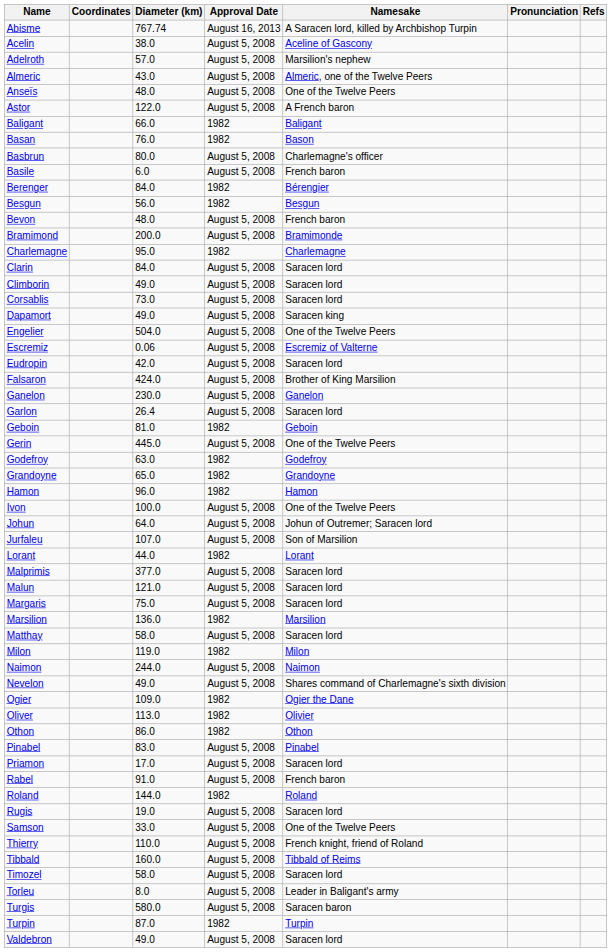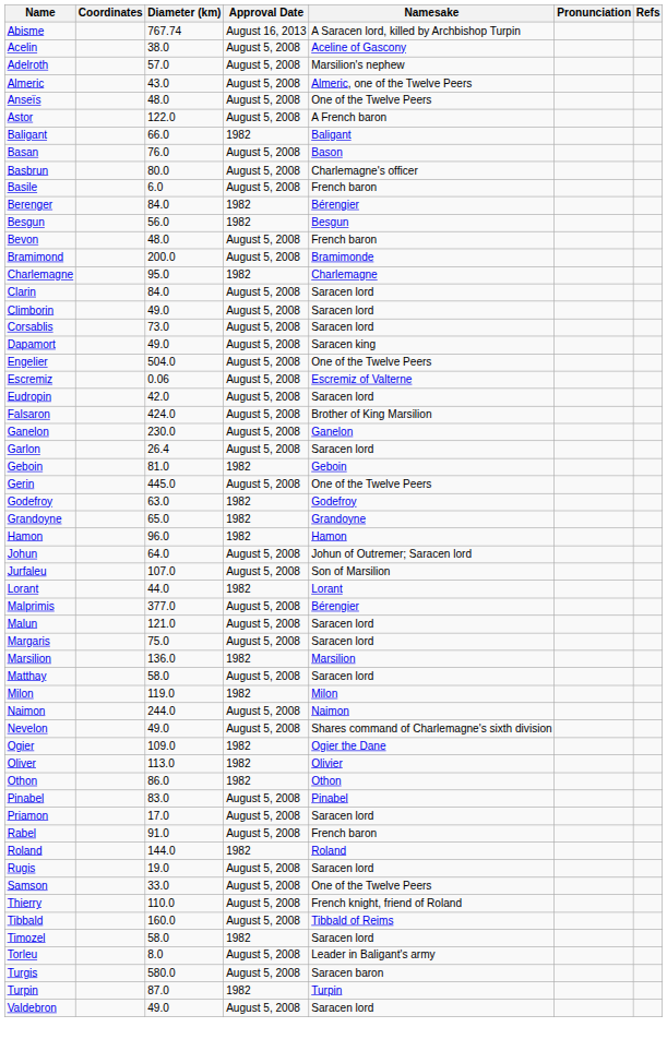 <table class="wikitable">
 <tr>
 <th>Name</th>
 <th>Coordinates</th>
 <th>Diameter (km)</th>
 <th>Approval Date</th>
 <th>Namesake</th>
 <th>Pronunciation</th>
 <th>Refs</th>
 </tr>
 <tr>
 <td><a href='#'>Abisme</a></td>
 <td></td>
 <td>767.74</td>
 <td>August 16, 2013</td>
 <td>A Saracen lord, killed by Archbishop Turpin</td>
 <td></td>
 <td></td>
 </tr>
 <tr>
 <td><a href='#'>Acelin</a></td>
 <td></td>
 <td>38.0</td>
 <td>August 5, 2008</td>
 <td><a href='#'>Aceline of Gascony</a></td>
 <td></td>
 <td></td>
 </tr>
 <tr>
 <td><a href='#'>Adelroth</a></td>
 <td></td>
 <td>57.0</td>
 <td>August 5, 2008</td>
 <td>Marsilion's nephew</td>
 <td></td>
 <td></td>
 </tr>
 <tr>
 <td><a href='#'>Almeric</a></td>
 <td></td>
 <td>43.0</td>
 <td>August 5, 2008</td>
 <td><a href='#'>Almeric</a>, one of the Twelve Peers</td>
 <td></td>
 <td></td>
 </tr>
 <tr>
 <td><a href='#'>Anseïs</a></td>
 <td></td>
 <td>48.0</td>
 <td>August 5, 2008</td>
 <td>One of the Twelve Peers</td>
 <td></td>
 <td></td>
 </tr>
 <tr>
 <td><a href='#'>Astor</a></td>
 <td></td>
 <td>122.0</td>
 <td>August 5, 2008</td>
 <td>A French baron</td>
 <td></td>
 <td></td>
 </tr>
 <tr>
 <td><a href='#'>Baligant</a></td>
 <td></td>
 <td>66.0</td>
 <td>1982</td>
 <td><a href='#'>Baligant</a></td>
 <td></td>
 <td></td>
 </tr>
 <tr>
 <td><a href='#'>Basan</a></td>
 <td></td>
 <td>76.0</td>
-<td>1982</td>
+<td>August 5, 2008</td>
 <td><a href='#'>Bason</a></td>
 <td></td>
 <td></td>
 </tr>
 <tr>
 <td><a href='#'>Basbrun</a></td>
 <td></td>
 <td>80.0</td>
 <td>August 5, 2008</td>
 <td>Charlemagne's officer</td>
 <td></td>
 <td></td>
 </tr>
 <tr>
 <td><a href='#'>Basile</a></td>
 <td></td>
 <td>6.0</td>
 <td>August 5, 2008</td>
 <td>French baron</td>
 <td></td>
 <td></td>
 </tr>
 <tr>
 <td><a href='#'>Berenger</a></td>
 <td></td>
 <td>84.0</td>
 <td>1982</td>
 <td><a href='#'>Bérengier</a></td>
 <td></td>
 <td></td>
 </tr>
 <tr>
 <td><a href='#'>Besgun</a></td>
 <td></td>
 <td>56.0</td>
 <td>1982</td>
 <td><a href='#'>Besgun</a></td>
 <td></td>
 <td></td>
 </tr>
 <tr>
 <td><a href='#'>Bevon</a></td>
 <td></td>
 <td>48.0</td>
 <td>August 5, 2008</td>
 <td>French baron</td>
 <td></td>
 <td></td>
 </tr>
 <tr>
 <td><a href='#'>Bramimond</a></td>
 <td></td>
 <td>200.0</td>
 <td>August 5, 2008</td>
 <td><a href='#'>Bramimonde</a></td>
 <td></td>
 <td></td>
 </tr>
 <tr>
 <td><a href='#'>Charlemagne</a></td>
 <td></td>
 <td>95.0</td>
 <td>1982</td>
 <td><a href='#'>Charlemagne</a></td>
 <td></td>
 <td></td>
 </tr>
 <tr>
 <td><a href='#'>Clarin</a></td>
 <td></td>
 <td>84.0</td>
 <td>August 5, 2008</td>
 <td>Saracen lord</td>
 <td></td>
 <td></td>
 </tr>
 <tr>
 <td><a href='#'>Climborin</a></td>
 <td></td>
 <td>49.0</td>
 <td>August 5, 2008</td>
 <td>Saracen lord</td>
 <td></td>
 <td></td>
 </tr>
 <tr>
 <td><a href='#'>Corsablis</a></td>
 <td></td>
 <td>73.0</td>
 <td>August 5, 2008</td>
 <td>Saracen lord</td>
 <td></td>
 <td></td>
 </tr>
 <tr>
 <td><a href='#'>Dapamort</a></td>
 <td></td>
 <td>49.0</td>
 <td>August 5, 2008</td>
 <td>Saracen king</td>
 <td></td>
 <td></td>
 </tr>
 <tr>
 <td><a href='#'>Engelier</a></td>
 <td></td>
 <td>504.0</td>
 <td>August 5, 2008</td>
 <td>One of the Twelve Peers</td>
 <td></td>
 <td></td>
 </tr>
 <tr>
 <td><a href='#'>Escremiz</a></td>
 <td></td>
 <td>0.06</td>
 <td>August 5, 2008</td>
 <td><a href='#'>Escremiz of Valterne</a></td>
 <td></td>
 <td></td>
 </tr>
 <tr>
 <td><a href='#'>Eudropin</a></td>
 <td></td>
 <td>42.0</td>
 <td>August 5, 2008</td>
 <td>Saracen lord</td>
 <td></td>
 <td></td>
 </tr>
 <tr>
 <td><a href='#'>Falsaron</a></td>
 <td></td>
 <td>424.0</td>
 <td>August 5, 2008</td>
 <td>Brother of King Marsilion</td>
 <td></td>
 <td></td>
 </tr>
 <tr>
 <td><a href='#'>Ganelon</a></td>
 <td></td>
 <td>230.0</td>
 <td>August 5, 2008</td>
 <td><a href='#'>Ganelon</a></td>
 <td></td>
 <td></td>
 </tr>
 <tr>
 <td><a href='#'>Garlon</a></td>
 <td></td>
 <td>26.4</td>
 <td>August 5, 2008</td>
 <td>Saracen lord</td>
 <td></td>
 <td></td>
 </tr>
 <tr>
 <td><a href='#'>Geboin</a></td>
 <td></td>
 <td>81.0</td>
 <td>1982</td>
 <td><a href='#'>Geboin</a></td>
 <td></td>
 <td></td>
 </tr>
 <tr>
 <td><a href='#'>Gerin</a></td>
 <td></td>
 <td>445.0</td>
 <td>August 5, 2008</td>
 <td>One of the Twelve Peers</td>
 <td></td>
 <td></td>
 </tr>
 <tr>
 <td><a href='#'>Godefroy</a></td>
 <td></td>
 <td>63.0</td>
 <td>1982</td>
 <td><a href='#'>Godefroy</a></td>
 <td></td>
 <td></td>
 </tr>
 <tr>
 <td><a href='#'>Grandoyne</a></td>
 <td></td>
 <td>65.0</td>
 <td>1982</td>
 <td><a href='#'>Grandoyne</a></td>
 <td></td>
 <td></td>
 </tr>
 <tr>
 <td><a href='#'>Hamon</a></td>
 <td></td>
 <td>96.0</td>
 <td>1982</td>
 <td><a href='#'>Hamon</a></td>
 <td></td>
 <td></td>
 </tr>
 <tr>
-<td><a href='#'>Ivon</a></td>
-<td></td>
-<td>100.0</td>
-<td>August 5, 2008</td>
-<td>One of the Twelve Peers</td>
-<td></td>
-<td></td>
-</tr>
-<tr>
 <td><a href='#'>Johun</a></td>
 <td></td>
 <td>64.0</td>
 <td>August 5, 2008</td>
 <td>Johun of Outremer; Saracen lord</td>
 <td></td>
 <td></td>
 </tr>
 <tr>
 <td><a href='#'>Jurfaleu</a></td>
 <td></td>
 <td>107.0</td>
 <td>August 5, 2008</td>
 <td>Son of Marsilion</td>
 <td></td>
 <td></td>
 </tr>
 <tr>
 <td><a href='#'>Lorant</a></td>
 <td></td>
 <td>44.0</td>
 <td>1982</td>
 <td><a href='#'>Lorant</a></td>
 <td></td>
 <td></td>
 </tr>
 <tr>
 <td><a href='#'>Malprimis</a></td>
 <td></td>
 <td>377.0</td>
 <td>August 5, 2008</td>
-<td>Saracen lord</td>
+<td><a href='#'>Bérengier</a></td>
 <td></td>
 <td></td>
 </tr>
 <tr>
 <td><a href='#'>Malun</a></td>
 <td></td>
 <td>121.0</td>
 <td>August 5, 2008</td>
 <td>Saracen lord</td>
 <td></td>
 <td></td>
 </tr>
 <tr>
 <td><a href='#'>Margaris</a></td>
 <td></td>
 <td>75.0</td>
 <td>August 5, 2008</td>
 <td>Saracen lord</td>
 <td></td>
 <td></td>
 </tr>
 <tr>
 <td><a href='#'>Marsilion</a></td>
 <td></td>
 <td>136.0</td>
 <td>1982</td>
 <td><a href='#'>Marsilion</a></td>
 <td></td>
 <td></td>
 </tr>
 <tr>
 <td><a href='#'>Matthay</a></td>
 <td></td>
 <td>58.0</td>
 <td>August 5, 2008</td>
 <td>Saracen lord</td>
 <td></td>
 <td></td>
 </tr>
 <tr>
 <td><a href='#'>Milon</a></td>
 <td></td>
 <td>119.0</td>
 <td>1982</td>
 <td><a href='#'>Milon</a></td>
 <td></td>
 <td></td>
 </tr>
 <tr>
 <td><a href='#'>Naimon</a></td>
 <td></td>
 <td>244.0</td>
 <td>August 5, 2008</td>
 <td><a href='#'>Naimon</a></td>
 <td></td>
 <td></td>
 </tr>
 <tr>
 <td><a href='#'>Nevelon</a></td>
 <td></td>
 <td>49.0</td>
 <td>August 5, 2008</td>
 <td>Shares command of Charlemagne's sixth division</td>
 <td></td>
 <td></td>
 </tr>
 <tr>
 <td><a href='#'>Ogier</a></td>
 <td></td>
 <td>109.0</td>
 <td>1982</td>
 <td><a href='#'>Ogier the Dane</a></td>
 <td></td>
 <td></td>
 </tr>
 <tr>
 <td><a href='#'>Oliver</a></td>
 <td></td>
 <td>113.0</td>
 <td>1982</td>
 <td><a href='#'>Olivier</a></td>
 <td></td>
 <td></td>
 </tr>
 <tr>
 <td><a href='#'>Othon</a></td>
 <td></td>
 <td>86.0</td>
 <td>1982</td>
 <td><a href='#'>Othon</a></td>
 <td></td>
 <td></td>
 </tr>
 <tr>
 <td><a href='#'>Pinabel</a></td>
 <td></td>
 <td>83.0</td>
 <td>August 5, 2008</td>
 <td><a href='#'>Pinabel</a></td>
 <td></td>
 <td></td>
 </tr>
 <tr>
 <td><a href='#'>Priamon</a></td>
 <td></td>
 <td>17.0</td>
 <td>August 5, 2008</td>
 <td>Saracen lord</td>
 <td></td>
 <td></td>
 </tr>
 <tr>
 <td><a href='#'>Rabel</a></td>
 <td></td>
 <td>91.0</td>
 <td>August 5, 2008</td>
 <td>French baron</td>
 <td></td>
 <td></td>
 </tr>
 <tr>
 <td><a href='#'>Roland</a></td>
 <td></td>
 <td>144.0</td>
 <td>1982</td>
 <td><a href='#'>Roland</a></td>
 <td></td>
 <td></td>
 </tr>
 <tr>
 <td><a href='#'>Rugis</a></td>
 <td></td>
 <td>19.0</td>
 <td>August 5, 2008</td>
 <td>Saracen lord</td>
 <td></td>
 <td></td>
 </tr>
 <tr>
 <td><a href='#'>Samson</a></td>
 <td></td>
 <td>33.0</td>
 <td>August 5, 2008</td>
 <td>One of the Twelve Peers</td>
 <td></td>
 <td></td>
 </tr>
 <tr>
 <td><a href='#'>Thierry</a></td>
 <td></td>
 <td>110.0</td>
 <td>August 5, 2008</td>
 <td>French knight, friend of Roland</td>
 <td></td>
 <td></td>
 </tr>
 <tr>
 <td><a href='#'>Tibbald</a></td>
 <td></td>
 <td>160.0</td>
 <td>August 5, 2008</td>
 <td><a href='#'>Tibbald of Reims</a></td>
 <td></td>
 <td></td>
 </tr>
 <tr>
 <td><a href='#'>Timozel</a></td>
 <td></td>
 <td>58.0</td>
-<td>August 5, 2008</td>
+<td>1982</td>
 <td>Saracen lord</td>
 <td></td>
 <td></td>
 </tr>
 <tr>
 <td><a href='#'>Torleu</a></td>
 <td></td>
 <td>8.0</td>
 <td>August 5, 2008</td>
 <td>Leader in Baligant's army</td>
 <td></td>
 <td></td>
 </tr>
 <tr>
 <td><a href='#'>Turgis</a></td>
 <td></td>
 <td>580.0</td>
 <td>August 5, 2008</td>
 <td>Saracen baron</td>
 <td></td>
 <td></td>
 </tr>
 <tr>
 <td><a href='#'>Turpin</a></td>
 <td></td>
 <td>87.0</td>
 <td>1982</td>
 <td><a href='#'>Turpin</a></td>
 <td></td>
 <td></td>
 </tr>
 <tr>
 <td><a href='#'>Valdebron</a></td>
 <td></td>
 <td>49.0</td>
 <td>August 5, 2008</td>
 <td>Saracen lord</td>
 <td></td>
 <td></td>
 </tr>
 </table>
